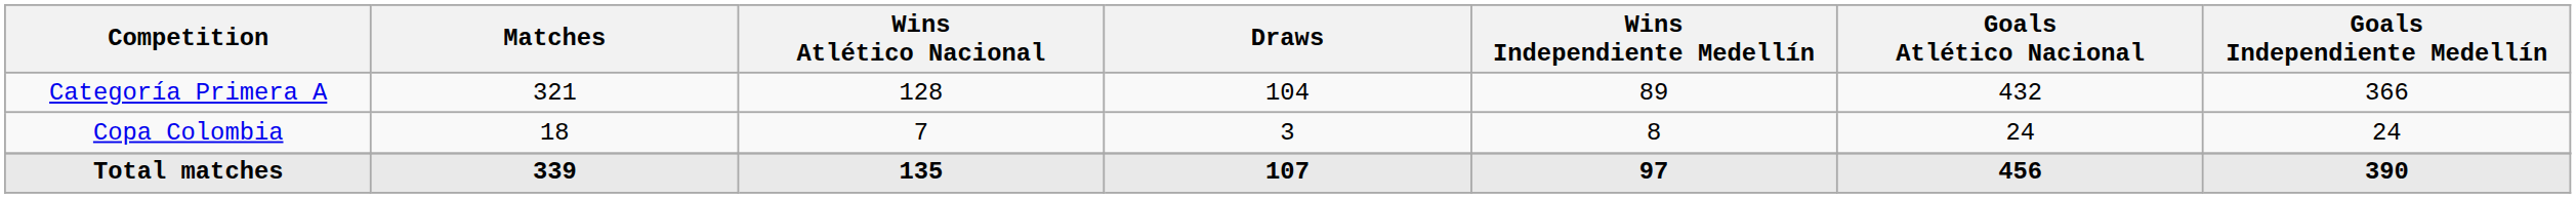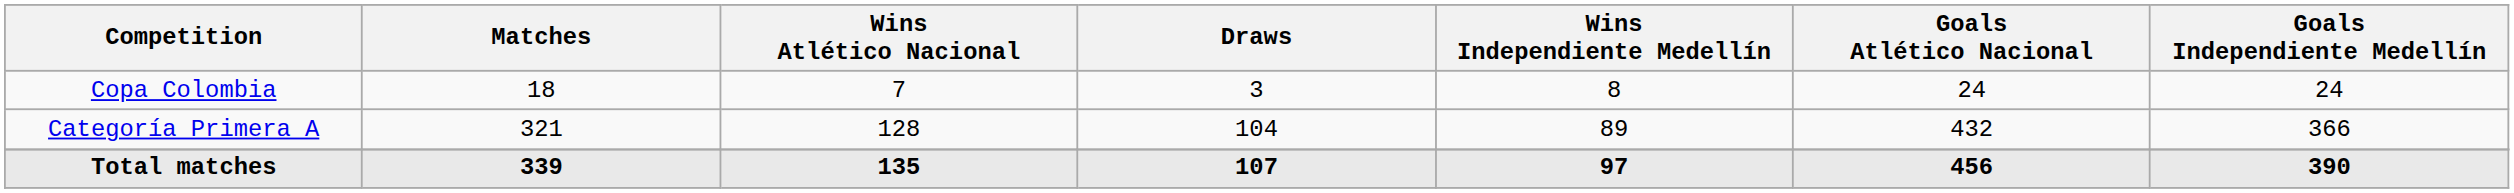 <table class="wikitable" style="text-align: center">
 <tr>
 <th width="13%">Competition</th>
 <th width="13%">Matches</th>
 <th width="13%">Wins<br>Atlético Nacional</th>
 <th width="13%">Draws</th>
 <th width="13%">Wins<br>Independiente Medellín</th>
 <th width="13%">Goals<br>Atlético Nacional</th>
 <th width="13%">Goals<br>Independiente Medellín</th>
 </tr>
 <tr>
+<td><a href='#'>Copa Colombia</a></td>
+<td>18</td>
+<td>7</td>
+<td>3</td>
+<td>8</td>
+<td>24</td>
+<td>24</td>
+</tr>
+<tr>
 <td><a href='#'>Categoría Primera A</a></td>
 <td>321</td>
 <td>128</td>
 <td>104</td>
 <td>89</td>
 <td>432</td>
 <td>366</td>
-</tr>
-<tr>
-<td><a href='#'>Copa Colombia</a></td>
-<td>18</td>
-<td>7</td>
-<td>3</td>
-<td>8</td>
-<td>24</td>
-<td>24</td>
 </tr>
 <tr>
 </tr>
 <tr bgcolor=E9E9E9>
 <td><strong>Total matches</strong></td>
 <td><strong>339</strong></td>
 <td><strong>135</strong></td>
 <td><strong>107</strong></td>
 <td><strong>97</strong></td>
 <td><strong>456</strong></td>
 <td><strong>390</strong></td>
 </tr>
 </table>
